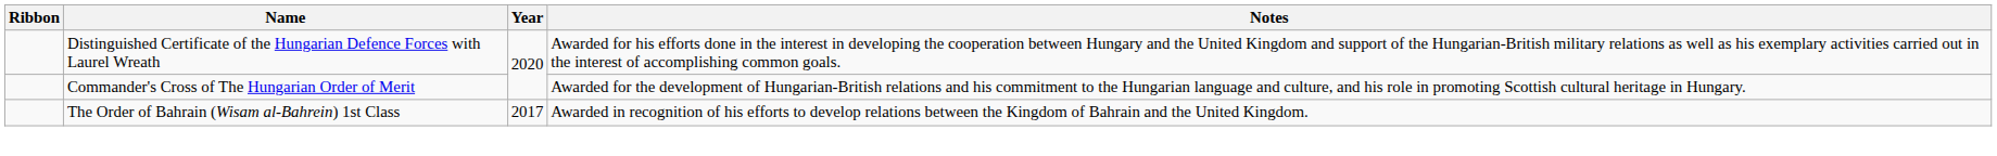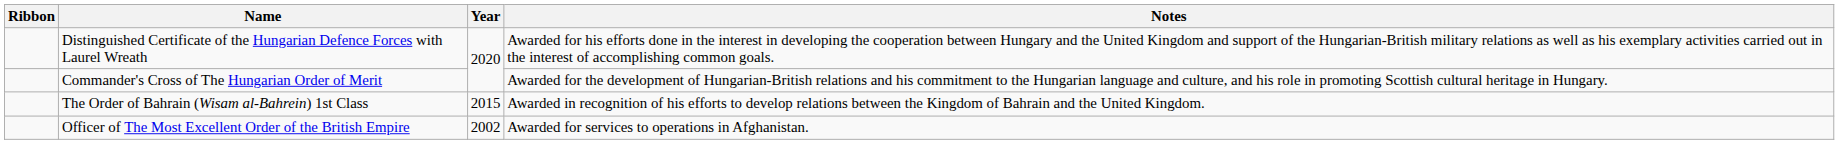 <table class="wikitable">
 <tr>
 <th>Ribbon</th>
 <th>Name</th>
 <th>Year</th>
 <th>Notes</th>
 </tr>
 <tr>
 <td></td>
 <td>Distinguished Certificate of the <a href='#'>Hungarian Defence Forces</a> with Laurel Wreath</td>
 <td rowspan="2">2020</td>
 <td>Awarded for his efforts done in the interest in developing the cooperation between Hungary and the United Kingdom and support of the Hungarian-British military relations as well as his exemplary activities carried out in the interest of accomplishing common goals.</td>
 </tr>
 <tr>
 <td></td>
 <td>Commander's Cross of The <a href='#'>Hungarian Order of Merit</a></td>
 <td>Awarded for the development of Hungarian-British relations and his commitment to the Hungarian language and culture, and his role in promoting Scottish cultural heritage in Hungary.</td>
 </tr>
 <tr>
 <td></td>
 <td>The Order of Bahrain (<em>Wisam al-Bahrein</em>) 1st Class</td>
-<td>2017</td>
+<td>2015</td>
 <td>Awarded in recognition of his efforts to develop relations between the Kingdom of Bahrain and the United Kingdom.</td>
 </tr>
+<tr>
+<td></td>
+<td>Officer of <a href='#'>The Most Excellent Order of the British Empire</a></td>
+<td>2002</td>
+<td>Awarded for services to operations in Afghanistan.</td>
+</tr>
 </table>
